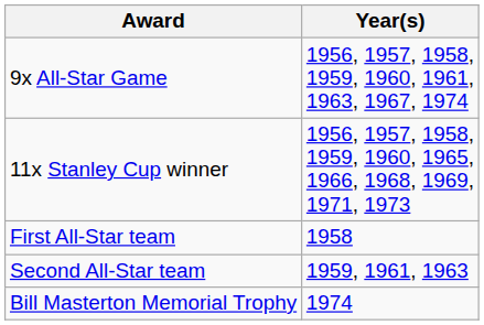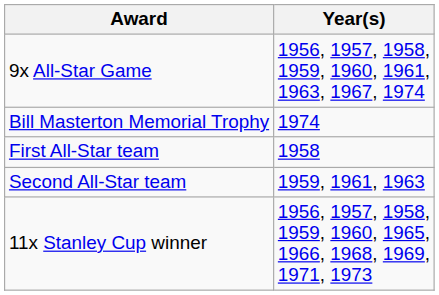 <table class="wikitable">
 <tr>
 <th>Award</th>
 <th>Year(s)</th>
 </tr>
 <tr>
 <td>9x <a href='#'>All-Star Game</a></td>
 <td><a href='#'>1956</a>, <a href='#'>1957</a>, <a href='#'>1958</a>,<br> <a href='#'>1959</a>, <a href='#'>1960</a>, <a href='#'>1961</a>,<br> <a href='#'>1963</a>, <a href='#'>1967</a>, <a href='#'>1974</a></td>
 </tr>
 <tr>
-<td>11x <a href='#'>Stanley Cup</a> winner</td>
-<td><a href='#'>1956</a>, <a href='#'>1957</a>, <a href='#'>1958</a>,<br> <a href='#'>1959</a>, <a href='#'>1960</a>, <a href='#'>1965</a>,<br> <a href='#'>1966</a>, <a href='#'>1968</a>, <a href='#'>1969</a>,<br> <a href='#'>1971</a>, <a href='#'>1973</a></td>
+<td><a href='#'>Bill Masterton Memorial Trophy</a></td>
+<td><a href='#'>1974</a></td>
 </tr>
 <tr>
 <td><a href='#'>First All-Star team</a></td>
 <td><a href='#'>1958</a></td>
 </tr>
 <tr>
 <td><a href='#'>Second All-Star team</a></td>
 <td><a href='#'>1959</a>, <a href='#'>1961</a>, <a href='#'>1963</a></td>
 </tr>
 <tr>
-<td><a href='#'>Bill Masterton Memorial Trophy</a></td>
-<td><a href='#'>1974</a></td>
+<td>11x <a href='#'>Stanley Cup</a> winner</td>
+<td><a href='#'>1956</a>, <a href='#'>1957</a>, <a href='#'>1958</a>,<br> <a href='#'>1959</a>, <a href='#'>1960</a>, <a href='#'>1965</a>,<br> <a href='#'>1966</a>, <a href='#'>1968</a>, <a href='#'>1969</a>,<br> <a href='#'>1971</a>, <a href='#'>1973</a></td>
 </tr>
 </table>
